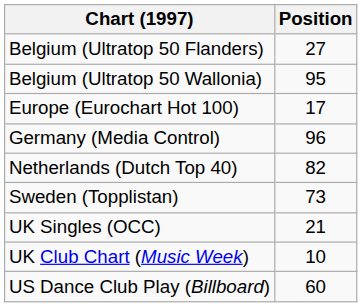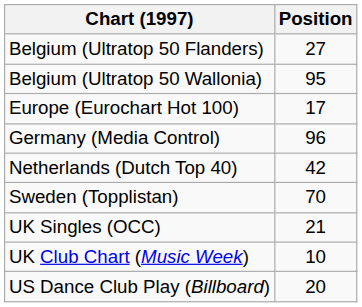 <table class="wikitable sortable plainrowheaders">
 <tr>
 <th scope="col">Chart (1997)</th>
 <th scope="col">Position</th>
 </tr>
 <tr>
 <td>Belgium (Ultratop 50 Flanders)</td>
 <td align="center">27</td>
 </tr>
 <tr>
 <td>Belgium (Ultratop 50 Wallonia)</td>
 <td align="center">95</td>
 </tr>
 <tr>
 <td>Europe (Eurochart Hot 100)</td>
 <td align="center">17</td>
 </tr>
 <tr>
 <td>Germany (Media Control)</td>
 <td align="center">96</td>
 </tr>
 <tr>
 <td>Netherlands (Dutch Top 40)</td>
-<td align="center">82</td>
+<td align="center">42</td>
 </tr>
 <tr>
 <td>Sweden (Topplistan)</td>
-<td align="center">73</td>
+<td align="center">70</td>
 </tr>
 <tr>
 <td>UK Singles (OCC)</td>
 <td align="center">21</td>
 </tr>
 <tr>
 <td>UK <a href='#'>Club Chart</a> (<em><a href='#'>Music Week</a></em>)</td>
 <td align="center">10</td>
 </tr>
 <tr>
 <td>US Dance Club Play (<em>Billboard</em>)</td>
-<td align="center">60</td>
+<td align="center">20</td>
 </tr>
 </table>
